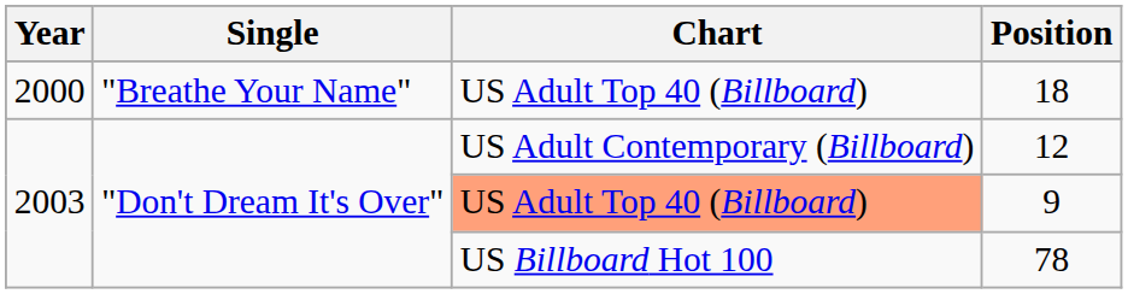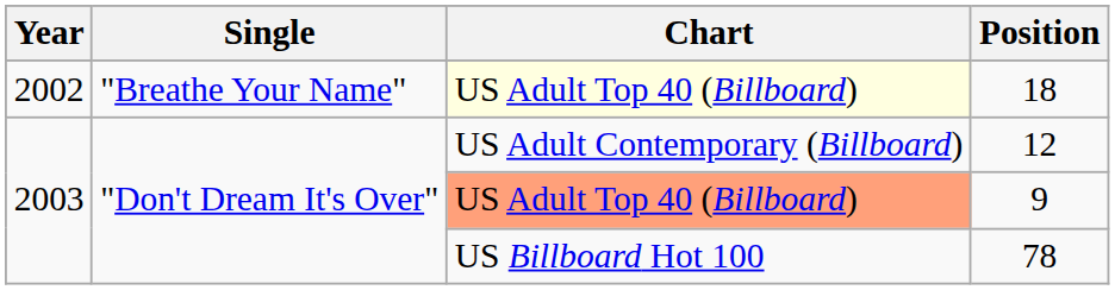 <table class="wikitable sortable">
 <tr>
 <th>Year</th>
 <th>Single</th>
 <th>Chart</th>
 <th>Position</th>
 </tr>
 <tr>
-<td>2000</td>
+<td>2002</td>
 <td>"<a href='#'>Breathe Your Name</a>"</td>
-<td>US <a href='#'>Adult Top 40</a> (<em><a href='#'>Billboard</a></em>)</td>
+<td style="background: lightyellow;">US <a href='#'>Adult Top 40</a> (<em><a href='#'>Billboard</a></em>)</td>
 <td style="text-align:center;">18</td>
 </tr>
 <tr>
 <td rowspan="3">2003</td>
 <td rowspan="3">"<a href='#'>Don't Dream It's Over</a>"</td>
 <td>US <a href='#'>Adult Contemporary</a> (<em><a href='#'>Billboard</a></em>)</td>
 <td style="text-align:center;">12</td>
 </tr>
 <tr>
 <td style="background: lightsalmon;">US <a href='#'>Adult Top 40</a> (<em><a href='#'>Billboard</a></em>)</td>
 <td style="text-align:center;">9</td>
 </tr>
 <tr>
 <td>US <a href='#'><em>Billboard</em> Hot 100</a></td>
 <td style="text-align:center;">78</td>
 </tr>
 </table>
